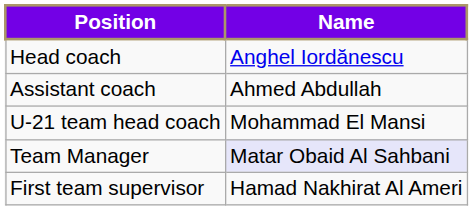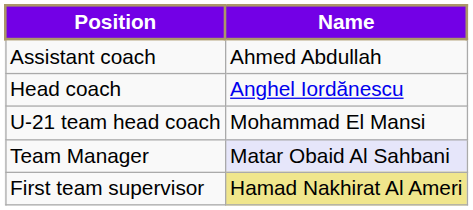 <table class="wikitable">
 <tr>
 <th style="color:#FFFFFF; background: #7300E6; border:2px solid #AB9767;">Position</th>
 <th style="color:#FFFFFF; background: #7300E6; border:2px solid #AB9767;">Name</th>
 </tr>
 <tr>
+<td>Assistant coach</td>
+<td> Ahmed Abdullah</td>
+</tr>
+<tr>
 <td>Head coach</td>
 <td> <a href='#'>Anghel Iordănescu</a></td>
-</tr>
-<tr>
-<td>Assistant coach</td>
-<td> Ahmed Abdullah</td>
 </tr>
 <tr>
 <td>U-21 team head coach</td>
 <td> Mohammad El Mansi</td>
 </tr>
 <tr>
 <td>Team Manager</td>
 <td style="background: lavender;">  Matar Obaid Al Sahbani</td>
 </tr>
 <tr>
 <td>First team supervisor</td>
-<td> Hamad Nakhirat Al Ameri</td>
+<td style="background: khaki;"> Hamad Nakhirat Al Ameri</td>
 </tr>
 </table>
